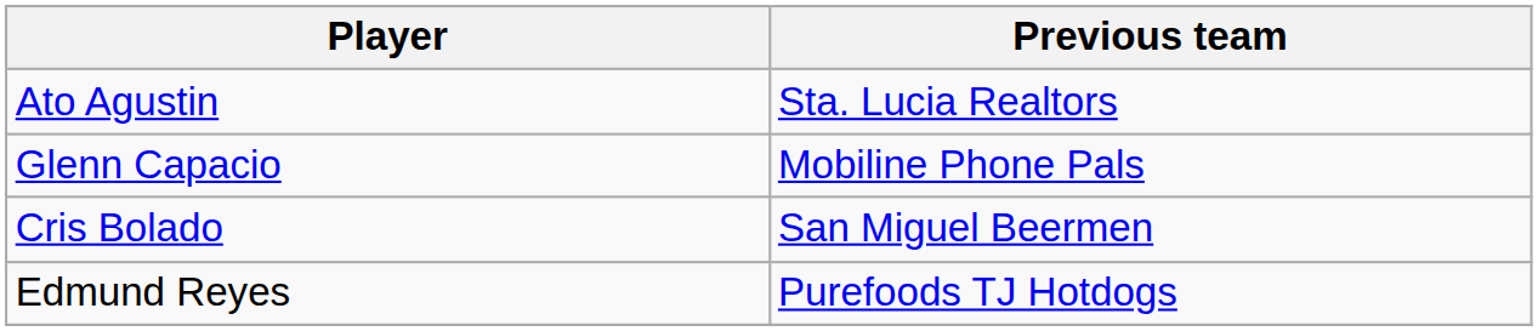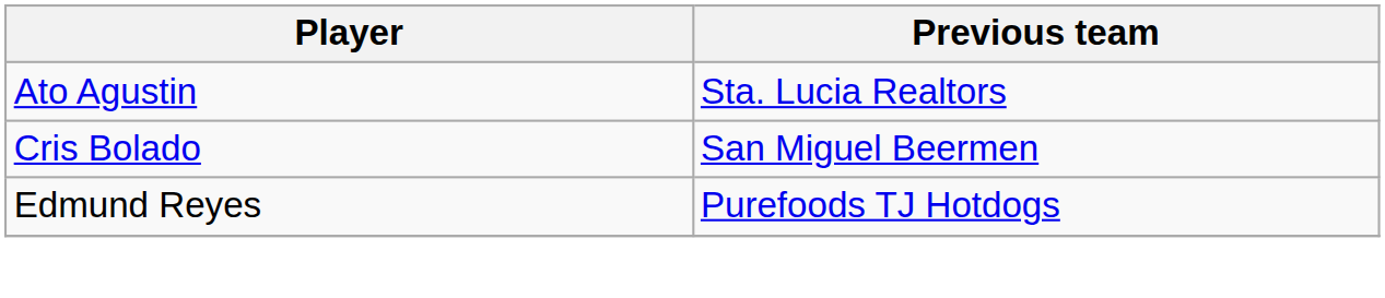 <table class="wikitable sortable">
 <tr>
 <th width="20%">Player</th>
 <th width="20%">Previous team</th>
 </tr>
 <tr>
 <td><a href='#'>Ato Agustin</a></td>
 <td><a href='#'>Sta. Lucia Realtors</a></td>
-</tr>
-<tr>
-<td><a href='#'>Glenn Capacio</a></td>
-<td><a href='#'>Mobiline Phone Pals</a></td>
 </tr>
 <tr>
 <td><a href='#'>Cris Bolado</a></td>
 <td><a href='#'>San Miguel Beermen</a></td>
 </tr>
 <tr>
 <td>Edmund Reyes</td>
 <td><a href='#'>Purefoods TJ Hotdogs</a></td>
 </tr>
 <tr>
 </tr>
 </table>
